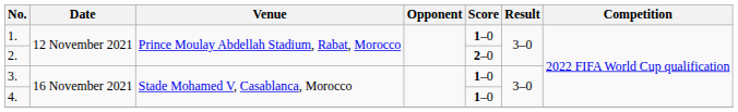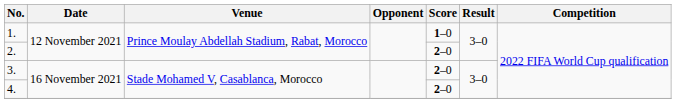 <table class="wikitable">
 <tr>
 <th>No.</th>
 <th>Date</th>
 <th>Venue</th>
 <th>Opponent</th>
 <th>Score</th>
 <th>Result</th>
 <th>Competition</th>
 </tr>
 <tr>
 <td>1.</td>
 <td rowspan=2>12 November 2021</td>
 <td rowspan=2><a href='#'>Prince Moulay Abdellah Stadium</a>, <a href='#'>Rabat</a>, <a href='#'>Morocco</a></td>
 <td rowspan=2></td>
 <td align=center><strong>1</strong>–0</td>
 <td rowspan=2 align=center>3–0</td>
 <td rowspan=4><a href='#'>2022 FIFA World Cup qualification</a></td>
 </tr>
 <tr>
 <td>2.</td>
 <td align=center><strong>2</strong>–0</td>
 </tr>
 <tr>
 <td>3.</td>
 <td rowspan=2>16 November 2021</td>
 <td rowspan=2><a href='#'>Stade Mohamed V</a>, <a href='#'>Casablanca</a>, Morocco</td>
 <td rowspan=2></td>
-<td align=center><strong>1</strong>–0</td>
+<td align=center><strong>2</strong>–0</td>
 <td rowspan=2 align=center>3–0</td>
 </tr>
 <tr>
 <td>4.</td>
-<td align=center><strong>1</strong>–0</td>
+<td align=center><strong>2</strong>–0</td>
 </tr>
 <tr>
 </tr>
 </table>
